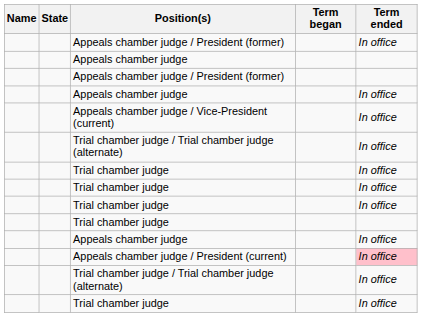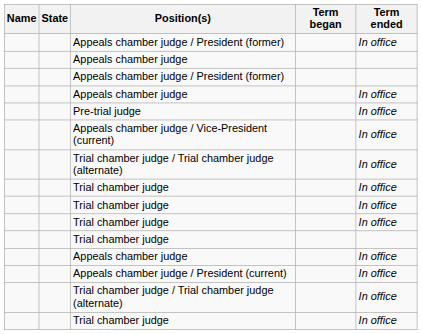 <table class="wikitable sortable">
 <tr>
 <th>Name</th>
 <th>State</th>
 <th>Position(s)</th>
 <th>Term began</th>
 <th>Term ended</th>
 </tr>
 <tr>
 <td></td>
 <td></td>
 <td>Appeals chamber judge / President (former)</td>
 <td></td>
 <td><em>In office</em></td>
 </tr>
 <tr>
 <td></td>
 <td></td>
 <td>Appeals chamber judge</td>
 <td></td>
 <td></td>
 </tr>
 <tr>
 <td></td>
 <td></td>
 <td>Appeals chamber judge / President (former)</td>
 <td></td>
 <td></td>
 </tr>
 <tr>
 <td></td>
 <td></td>
 <td>Appeals chamber judge</td>
+<td></td>
+<td><em>In office</em></td>
+</tr>
+<tr>
+<td></td>
+<td></td>
+<td>Pre-trial judge</td>
 <td></td>
 <td><em>In office</em></td>
 </tr>
 <tr>
 <td></td>
 <td></td>
 <td>Appeals chamber judge / Vice-President (current)</td>
 <td></td>
 <td><em>In office</em></td>
 </tr>
 <tr>
 <td></td>
 <td></td>
 <td>Trial chamber judge / Trial chamber judge (alternate)</td>
 <td></td>
 <td><em>In office</em></td>
 </tr>
 <tr>
 <td></td>
 <td></td>
 <td>Trial chamber judge</td>
 <td></td>
 <td><em>In office</em></td>
 </tr>
 <tr>
 <td></td>
 <td></td>
 <td>Trial chamber judge</td>
 <td></td>
 <td><em>In office</em></td>
 </tr>
 <tr>
 <td></td>
 <td></td>
 <td>Trial chamber judge</td>
 <td></td>
 <td><em>In office</em></td>
 </tr>
 <tr>
 <td></td>
 <td></td>
 <td>Trial chamber judge</td>
 <td></td>
 <td></td>
 </tr>
 <tr>
 <td></td>
 <td></td>
 <td>Appeals chamber judge</td>
 <td></td>
 <td><em>In office</em></td>
 </tr>
 <tr>
 <td></td>
 <td></td>
 <td>Appeals chamber judge / President (current)</td>
 <td></td>
-<td style="background: pink;"><em>In office</em></td>
+<td><em>In office</em></td>
 </tr>
 <tr>
 <td></td>
 <td></td>
 <td>Trial chamber judge / Trial chamber judge (alternate)</td>
 <td></td>
 <td><em>In office</em></td>
 </tr>
 <tr>
 <td></td>
 <td></td>
 <td>Trial chamber judge</td>
 <td></td>
 <td><em>In office</em></td>
 </tr>
 </table>
